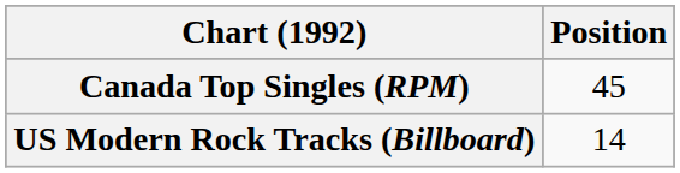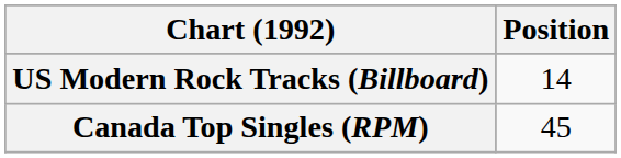 <table class="wikitable plainrowheaders" style="text-align:center">
 <tr>
 <th>Chart (1992)</th>
 <th>Position</th>
 </tr>
 <tr>
+<th scope="row">US Modern Rock Tracks (<em>Billboard</em>)</th>
+<td>14</td>
+</tr>
+<tr>
 <th scope="row">Canada Top Singles (<em>RPM</em>)</th>
 <td>45</td>
 </tr>
-<tr>
-<th scope="row">US Modern Rock Tracks (<em>Billboard</em>)</th>
-<td>14</td>
-</tr>
 </table>
